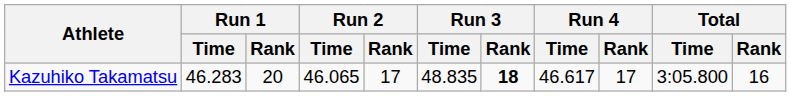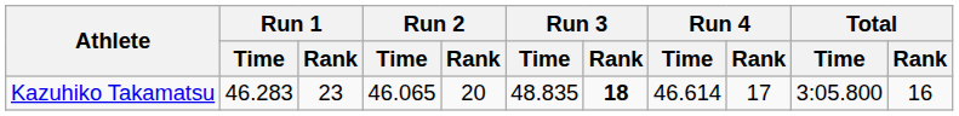 <table class="wikitable" border="1" style="font-size:90%">
 <tr>
 <th rowspan="2">Athlete</th>
 <th colspan="2">Run 1</th>
 <th colspan="2">Run 2</th>
 <th colspan="2">Run 3</th>
 <th colspan="2">Run 4</th>
 <th colspan="2">Total</th>
 </tr>
 <tr>
 <th>Time</th>
 <th>Rank</th>
 <th>Time</th>
 <th>Rank</th>
 <th>Time</th>
 <th>Rank</th>
 <th>Time</th>
 <th>Rank</th>
 <th>Time</th>
 <th>Rank</th>
 </tr>
 <tr>
 <td><a href='#'>Kazuhiko Takamatsu</a></td>
 <td align="center">46.283</td>
+<td align="center">23</td>
+<td align="center">46.065</td>
 <td align="center">20</td>
-<td align="center">46.065</td>
-<td align="center">17</td>
 <td align="center">48.835</td>
 <td align="center"><strong>18</strong></td>
-<td align="center">46.617</td>
+<td align="center">46.614</td>
 <td align="center">17</td>
 <td align="center">3:05.800</td>
 <td align="center">16</td>
 </tr>
 </table>
